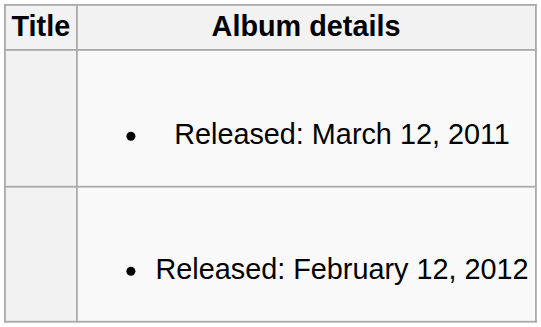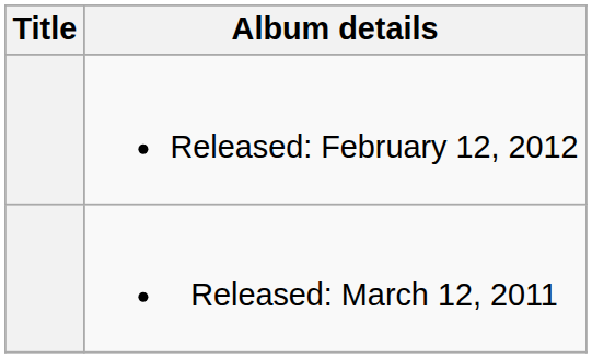 <table class="wikitable plainrowheaders" style="text-align:center;">
 <tr>
 <th scope="col">Title</th>
 <th scope="col">Album details</th>
 </tr>
 <tr>
+<th scope="row"></em></th>
+<td><br><ul><li>Released: February 12, 2012</li></ul></td>
+</tr>
+<tr>
 <th scope="row"><em></th>
 <td><br><ul><li>Released: March 12, 2011</li></ul></td>
 </tr>
-<tr>
-<th scope="row"></em></th>
-<td><br><ul><li>Released: February 12, 2012</li></ul></td>
-</tr>
 </table>
